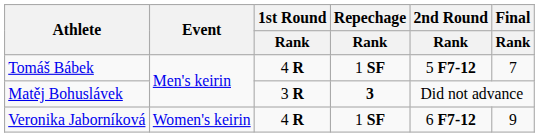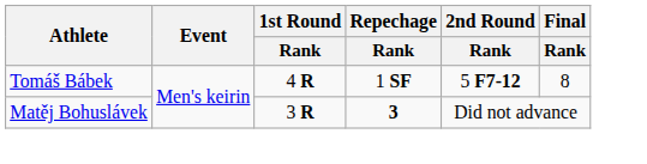 <table class="wikitable" style="font-size:90%">
 <tr>
 <th rowspan=2>Athlete</th>
 <th rowspan=2>Event</th>
 <th>1st Round</th>
 <th>Repechage</th>
 <th>2nd Round</th>
 <th>Final</th>
 </tr>
 <tr style="font-size:95%">
 <th>Rank</th>
 <th>Rank</th>
 <th>Rank</th>
 <th>Rank</th>
 </tr>
 <tr align=center>
 <td align=left><a href='#'>Tomáš Bábek</a></td>
 <td align=left rowspan=2><a href='#'>Men's keirin</a></td>
 <td>4 <strong>R</strong></td>
 <td>1 <strong>SF</strong></td>
 <td>5 <strong>F7-12</strong></td>
-<td>7</td>
+<td>8</td>
 </tr>
 <tr align=center>
 <td align=left><a href='#'>Matěj Bohuslávek</a></td>
 <td>3 <strong>R</strong></td>
 <td><strong>3</strong></td>
 <td colspan=2>Did not advance</td>
 </tr>
-<tr align=center>
-<td align=left><a href='#'>Veronika Jaborníková</a></td>
-<td align=left><a href='#'>Women's keirin</a></td>
-<td>4 <strong>R</strong></td>
-<td>1 <strong>SF</strong></td>
-<td>6 <strong>F7-12</strong></td>
-<td>9</td>
-</tr>
 </table>
